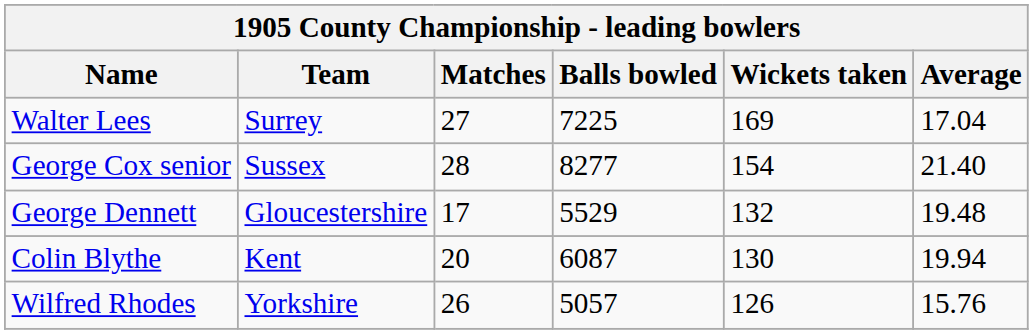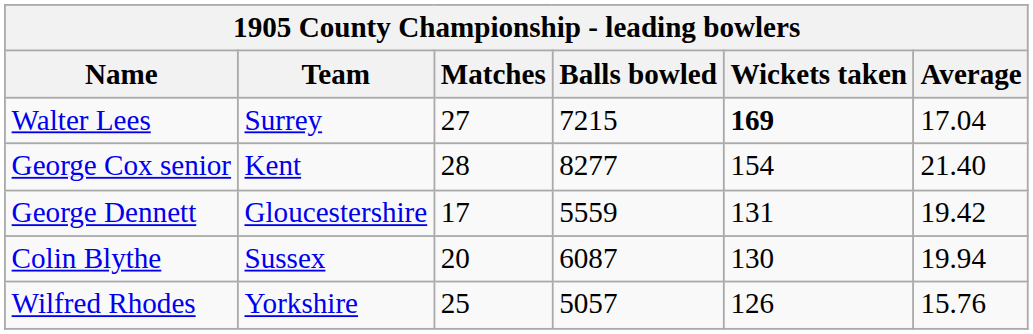 <table class="wikitable">
 <tr>
 <th bgcolor="#efefef" colspan="6">1905 County Championship - leading bowlers</th>
 </tr>
 <tr bgcolor="#efefef">
 <th>Name</th>
 <th>Team</th>
 <th>Matches</th>
 <th>Balls bowled</th>
 <th>Wickets taken</th>
 <th>Average</th>
 </tr>
 <tr>
 <td><a href='#'>Walter Lees</a></td>
 <td><a href='#'>Surrey</a></td>
 <td>27</td>
-<td>7225</td>
-<td>169</td>
+<td>7215</td>
+<td><strong>169</strong></td>
 <td>17.04</td>
 </tr>
 <tr>
 <td><a href='#'>George Cox senior</a></td>
-<td><a href='#'>Sussex</a></td>
+<td><a href='#'>Kent</a></td>
 <td>28</td>
 <td>8277</td>
 <td>154</td>
 <td>21.40</td>
 </tr>
 <tr>
 <td><a href='#'>George Dennett</a></td>
 <td><a href='#'>Gloucestershire</a></td>
 <td>17</td>
-<td>5529</td>
-<td>132</td>
-<td>19.48</td>
+<td>5559</td>
+<td>131</td>
+<td>19.42</td>
 </tr>
 <tr>
 <td><a href='#'>Colin Blythe</a></td>
-<td><a href='#'>Kent</a></td>
+<td><a href='#'>Sussex</a></td>
 <td>20</td>
 <td>6087</td>
 <td>130</td>
 <td>19.94</td>
 </tr>
 <tr>
 <td><a href='#'>Wilfred Rhodes</a></td>
 <td><a href='#'>Yorkshire</a></td>
-<td>26</td>
+<td>25</td>
 <td>5057</td>
 <td>126</td>
 <td>15.76</td>
 </tr>
 </table>
